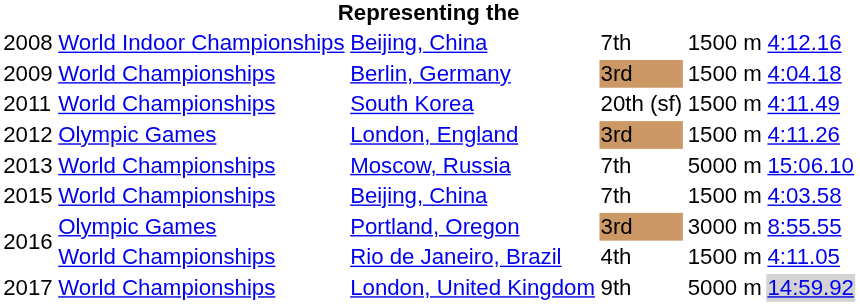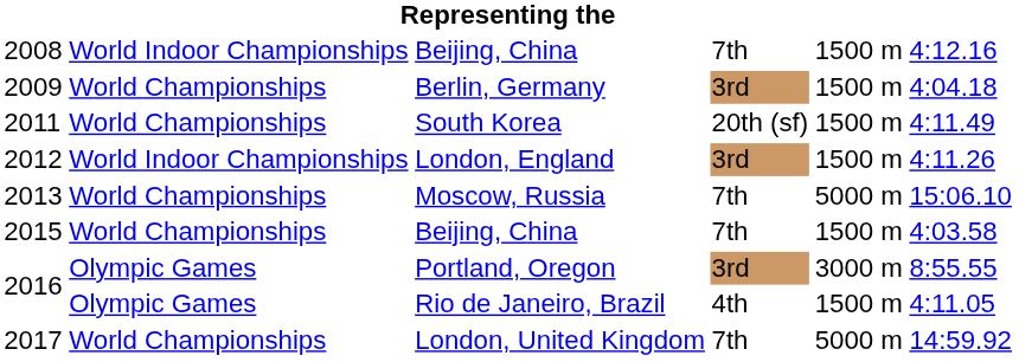 <table>
 <tr>
 <th colspan="7">Representing the </th>
 </tr>
 <tr>
 <td>2008</td>
 <td><a href='#'>World Indoor Championships</a></td>
 <td><a href='#'>Beijing, China</a></td>
 <td>7th</td>
 <td>1500 m</td>
 <td><a href='#'>4:12.16</a></td>
 </tr>
 <tr>
 <td>2009</td>
 <td><a href='#'>World Championships</a></td>
 <td><a href='#'>Berlin, Germany</a></td>
 <td style="background:#c96;">3rd</td>
 <td>1500 m</td>
 <td><a href='#'>4:04.18</a></td>
 </tr>
 <tr>
 <td>2011</td>
 <td><a href='#'>World Championships</a></td>
 <td><a href='#'>South Korea</a></td>
 <td>20th (sf)</td>
 <td>1500 m</td>
 <td><a href='#'>4:11.49</a></td>
 </tr>
 <tr>
 <td>2012</td>
-<td><a href='#'>Olympic Games</a></td>
+<td><a href='#'>World Indoor Championships</a></td>
 <td><a href='#'>London, England</a></td>
 <td style="background:#c96;">3rd</td>
 <td>1500 m</td>
 <td><a href='#'>4:11.26</a></td>
 </tr>
 <tr>
 <td>2013</td>
 <td><a href='#'>World Championships</a></td>
 <td><a href='#'>Moscow, Russia</a></td>
 <td>7th</td>
 <td>5000 m</td>
 <td><a href='#'>15:06.10</a></td>
 </tr>
 <tr>
 <td>2015</td>
 <td><a href='#'>World Championships</a></td>
 <td><a href='#'>Beijing, China</a></td>
 <td>7th</td>
 <td>1500 m</td>
 <td><a href='#'>4:03.58</a></td>
 </tr>
 <tr>
 <td rowspan=2>2016</td>
 <td><a href='#'>Olympic Games</a></td>
 <td><a href='#'>Portland, Oregon</a></td>
 <td style="background:#c96;">3rd</td>
 <td>3000 m</td>
 <td><a href='#'>8:55.55</a></td>
 </tr>
 <tr>
-<td><a href='#'>World Championships</a></td>
+<td><a href='#'>Olympic Games</a></td>
 <td><a href='#'>Rio de Janeiro, Brazil</a></td>
 <td>4th</td>
 <td>1500 m</td>
 <td><a href='#'>4:11.05</a></td>
 </tr>
 <tr>
 <td>2017</td>
 <td><a href='#'>World Championships</a></td>
 <td><a href='#'>London, United Kingdom</a></td>
-<td>9th</td>
+<td>7th</td>
 <td>5000 m</td>
-<td style="background: lightgrey;"><a href='#'>14:59.92</a></td>
+<td><a href='#'>14:59.92</a></td>
 </tr>
 </table>
